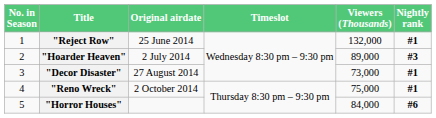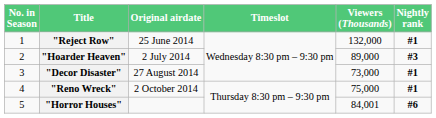 <table class="wikitable" style="text-align:center;">
 <tr>
 <th scope="col" style="background:#50C878; color:white;">No. in<br> Season</th>
 <th scope="col" style="background:#50C878; color:white;">Title</th>
 <th scope="col" style="background:#50C878; color:white;">Original airdate</th>
 <th scope="col" style="background:#50C878; color:white;">Timeslot</th>
 <th scope="col" style="background:#50C878; color:white;">Viewers<br>(<em>Thousands</em>)</th>
 <th scope="col" style="background:#50C878; color:white;">Nightly<br>rank</th>
 </tr>
 <tr>
 <td>1</td>
 <th>"Reject Row"</th>
 <td>25 June 2014</td>
 <td rowspan="3">Wednesday 8:30 pm – 9:30 pm</td>
 <td>132,000</td>
 <td><strong>#1</strong></td>
 </tr>
 <tr>
 <td>2</td>
 <th>"Hoarder Heaven"</th>
 <td>2 July 2014</td>
 <td>89,000</td>
 <td><strong>#3</strong></td>
 </tr>
 <tr>
 <td>3</td>
 <th>"Decor Disaster"</th>
 <td>27 August 2014</td>
 <td>73,000</td>
 <td><strong>#1</strong></td>
 </tr>
 <tr>
 <td>4</td>
 <th>"Reno Wreck"</th>
 <td>2 October 2014</td>
 <td rowspan="2">Thursday 8:30 pm – 9:30 pm</td>
 <td>75,000</td>
 <td><strong>#1</strong></td>
 </tr>
 <tr>
 <td>5</td>
 <th>"Horror Houses"</th>
 <td></td>
-<td>84,000</td>
+<td>84,001</td>
 <td><strong>#6</strong></td>
 </tr>
 </table>
